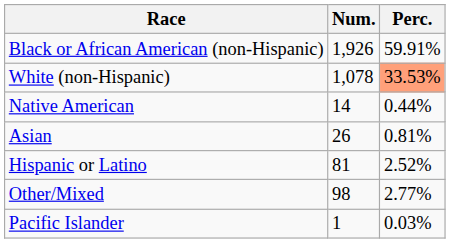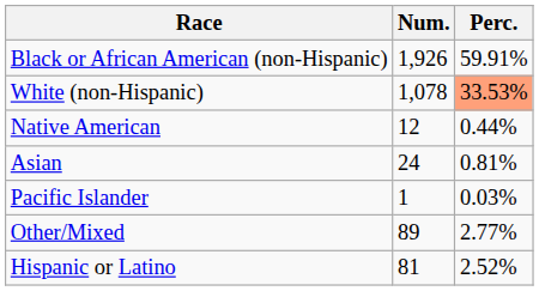 <table class="wikitable">
 <tr>
 <th>Race</th>
 <th>Num.</th>
 <th>Perc.</th>
 </tr>
 <tr>
 <td><a href='#'>Black or African American</a> (non-Hispanic)</td>
 <td>1,926</td>
 <td>59.91%</td>
 </tr>
 <tr>
 <td><a href='#'>White</a> (non-Hispanic)</td>
 <td>1,078</td>
 <td style="background: lightsalmon;">33.53%</td>
 </tr>
 <tr>
 <td><a href='#'>Native American</a></td>
-<td>14</td>
+<td>12</td>
 <td>0.44%</td>
 </tr>
 <tr>
 <td><a href='#'>Asian</a></td>
-<td>26</td>
+<td>24</td>
 <td>0.81%</td>
+</tr>
+<tr>
+<td><a href='#'>Pacific Islander</a></td>
+<td>1</td>
+<td>0.03%</td>
+</tr>
+<tr>
+<td><a href='#'>Other/Mixed</a></td>
+<td>89</td>
+<td>2.77%</td>
 </tr>
 <tr>
 <td><a href='#'>Hispanic</a> or <a href='#'>Latino</a></td>
 <td>81</td>
 <td>2.52%</td>
 </tr>
-<tr>
-<td><a href='#'>Other/Mixed</a></td>
-<td>98</td>
-<td>2.77%</td>
-</tr>
-<tr>
-<td><a href='#'>Pacific Islander</a></td>
-<td>1</td>
-<td>0.03%</td>
-</tr>
 </table>
